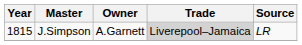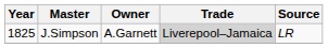 <table class=" wikitable">
 <tr>
 <th>Year</th>
 <th>Master</th>
 <th>Owner</th>
 <th>Trade</th>
 <th>Source</th>
 </tr>
 <tr>
-<td>1815</td>
+<td>1825</td>
 <td>J.Simpson</td>
 <td>A.Garnett</td>
 <td style="background: lightgrey;">Liverepool–Jamaica</td>
 <td><em>LR</em></td>
 </tr>
 <tr>
 </tr>
 </table>
